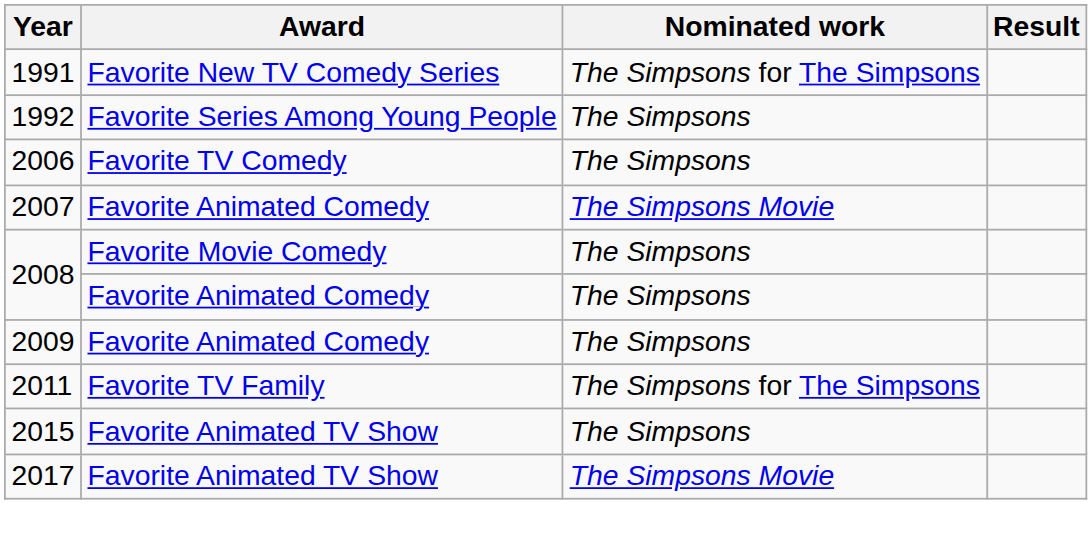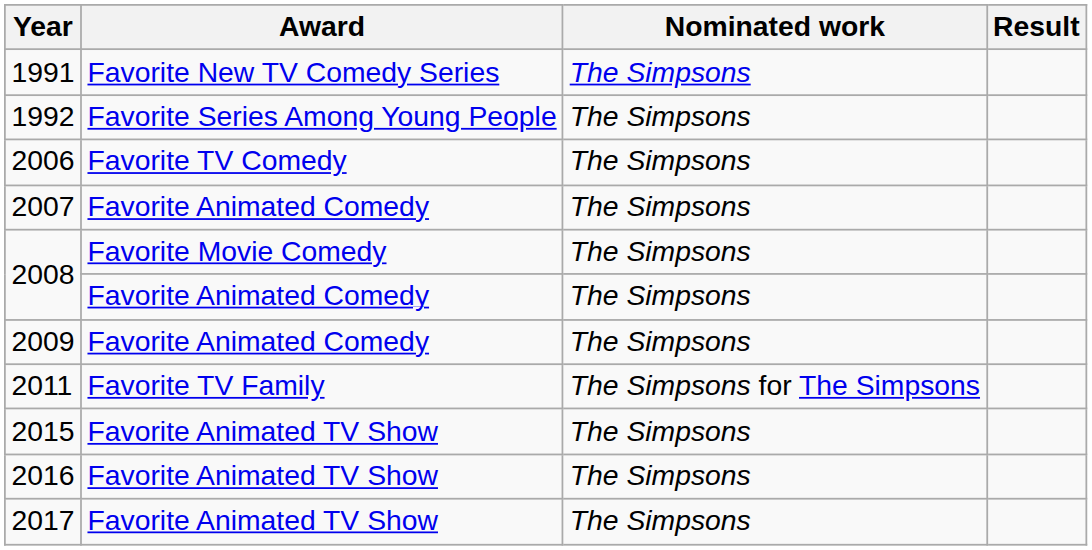 <table class="wikitable">
 <tr>
 <th>Year</th>
 <th>Award</th>
 <th>Nominated work</th>
 <th>Result</th>
 </tr>
 <tr>
 <td>1991</td>
 <td><a href='#'>Favorite New TV Comedy Series</a></td>
-<td><em>The Simpsons</em> for <a href='#'>The Simpsons</a></td>
+<td><em><a href='#'>The Simpsons</a></em></td>
 <td></td>
 </tr>
 <tr>
 <td>1992</td>
 <td><a href='#'>Favorite Series Among Young People</a></td>
 <td><em>The Simpsons</em></td>
 <td></td>
 </tr>
 <tr>
 <td>2006</td>
 <td><a href='#'>Favorite TV Comedy</a></td>
 <td><em>The Simpsons</em></td>
 <td></td>
 </tr>
 <tr>
 <td>2007</td>
 <td><a href='#'>Favorite Animated Comedy</a></td>
-<td><em><a href='#'>The Simpsons Movie</a></em></td>
+<td><em>The Simpsons</em></td>
 <td></td>
 </tr>
 <tr>
 <td rowspan=2>2008</td>
 <td><a href='#'>Favorite Movie Comedy</a></td>
 <td><em>The Simpsons</em></td>
 <td></td>
 </tr>
 <tr>
 <td><a href='#'>Favorite Animated Comedy</a></td>
 <td><em>The Simpsons</em></td>
 <td></td>
 </tr>
 <tr>
 <td>2009</td>
 <td><a href='#'>Favorite Animated Comedy</a></td>
 <td><em>The Simpsons</em></td>
 <td></td>
 </tr>
 <tr>
 <td>2011</td>
 <td><a href='#'>Favorite TV Family</a></td>
 <td><em>The Simpsons</em> for <a href='#'>The Simpsons</a></td>
 <td></td>
 </tr>
 <tr>
 <td>2015</td>
 <td><a href='#'>Favorite Animated TV Show</a></td>
 <td><em>The Simpsons</em></td>
 <td></td>
 </tr>
 <tr>
+<td>2016</td>
+<td><a href='#'>Favorite Animated TV Show</a></td>
+<td><em>The Simpsons</em></td>
+<td></td>
+</tr>
+<tr>
 <td>2017</td>
 <td><a href='#'>Favorite Animated TV Show</a></td>
-<td><em><a href='#'>The Simpsons Movie</a></em></td>
+<td><em>The Simpsons</em></td>
 <td></td>
 </tr>
 </table>
